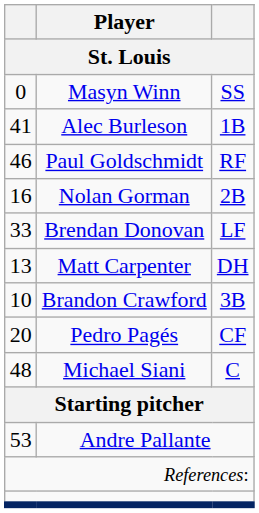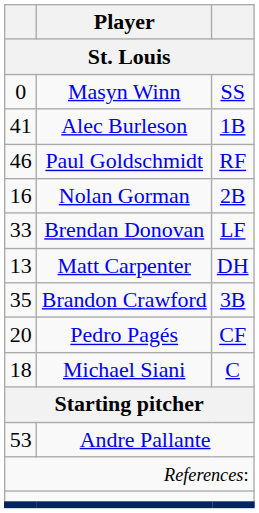 <table class="wikitable" style="text-align:center">
 <tr>
 <th></th>
 <th>Player</th>
 <th></th>
 </tr>
 <tr>
 <th colspan="3">St. Louis</th>
 </tr>
 <tr>
 <td>0</td>
 <td><a href='#'>Masyn Winn</a></td>
 <td><a href='#'>SS</a></td>
 </tr>
 <tr>
 <td>41</td>
 <td><a href='#'>Alec Burleson</a></td>
 <td><a href='#'>1B</a></td>
 </tr>
 <tr>
 <td>46</td>
 <td><a href='#'>Paul Goldschmidt</a></td>
 <td><a href='#'>RF</a></td>
 </tr>
 <tr>
 <td>16</td>
 <td><a href='#'>Nolan Gorman</a></td>
 <td><a href='#'>2B</a></td>
 </tr>
 <tr>
 <td>33</td>
 <td><a href='#'>Brendan Donovan</a></td>
 <td><a href='#'>LF</a></td>
 </tr>
 <tr>
 <td>13</td>
 <td><a href='#'>Matt Carpenter</a></td>
 <td><a href='#'>DH</a></td>
 </tr>
 <tr>
-<td>10</td>
+<td>35</td>
 <td><a href='#'>Brandon Crawford</a></td>
 <td><a href='#'>3B</a></td>
 </tr>
 <tr>
 <td>20</td>
 <td><a href='#'>Pedro Pagés</a></td>
 <td><a href='#'>CF</a></td>
 </tr>
 <tr>
-<td>48</td>
+<td>18</td>
 <td><a href='#'>Michael Siani</a></td>
 <td><a href='#'>C</a></td>
 </tr>
 <tr>
 <th colspan="4">Starting pitcher</th>
 </tr>
 <tr>
 <td>53</td>
 <td colspan="2"><a href='#'>Andre Pallante</a></td>
 </tr>
 <tr>
 <td style="text-align:right"; colspan="4"><small><em>References</em>: </small></td>
 </tr>
 <tr>
 <td style="border-bottom:#042462 5px solid;" colspan="4"></td>
 </tr>
 </table>
